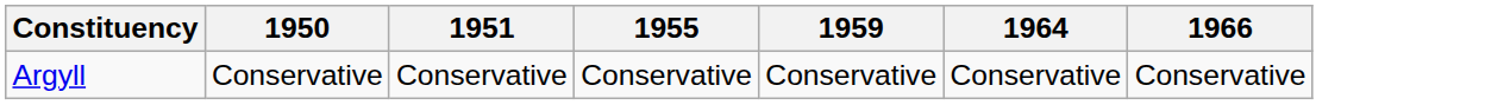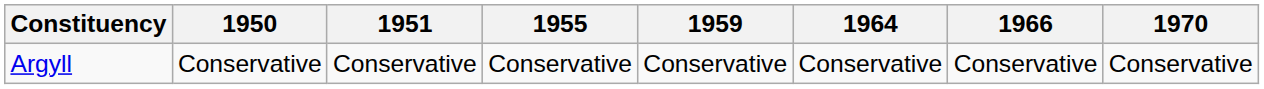 <table class="wikitable sortable">
 <tr>
 <th>Constituency</th>
 <th>1950</th>
 <th>1951</th>
 <th>1955</th>
 <th>1959</th>
 <th>1964</th>
 <th>1966</th>
+<th>1970</th>
 </tr>
 <tr>
 <td><a href='#'>Argyll</a></td>
 <td bgcolor=>Conservative</td>
 <td bgcolor=>Conservative</td>
 <td bgcolor=>Conservative</td>
 <td bgcolor=>Conservative</td>
 <td bgcolor=>Conservative</td>
 <td bgcolor=>Conservative</td>
+<td bgcolor=>Conservative</td>
 </tr>
 </table>
